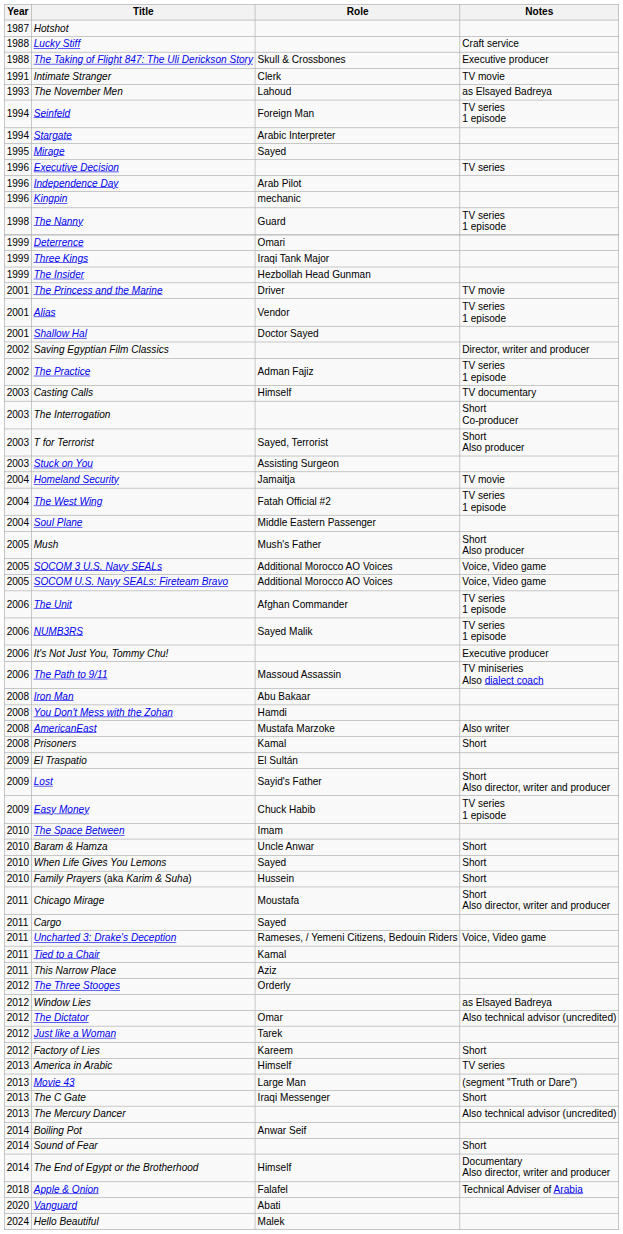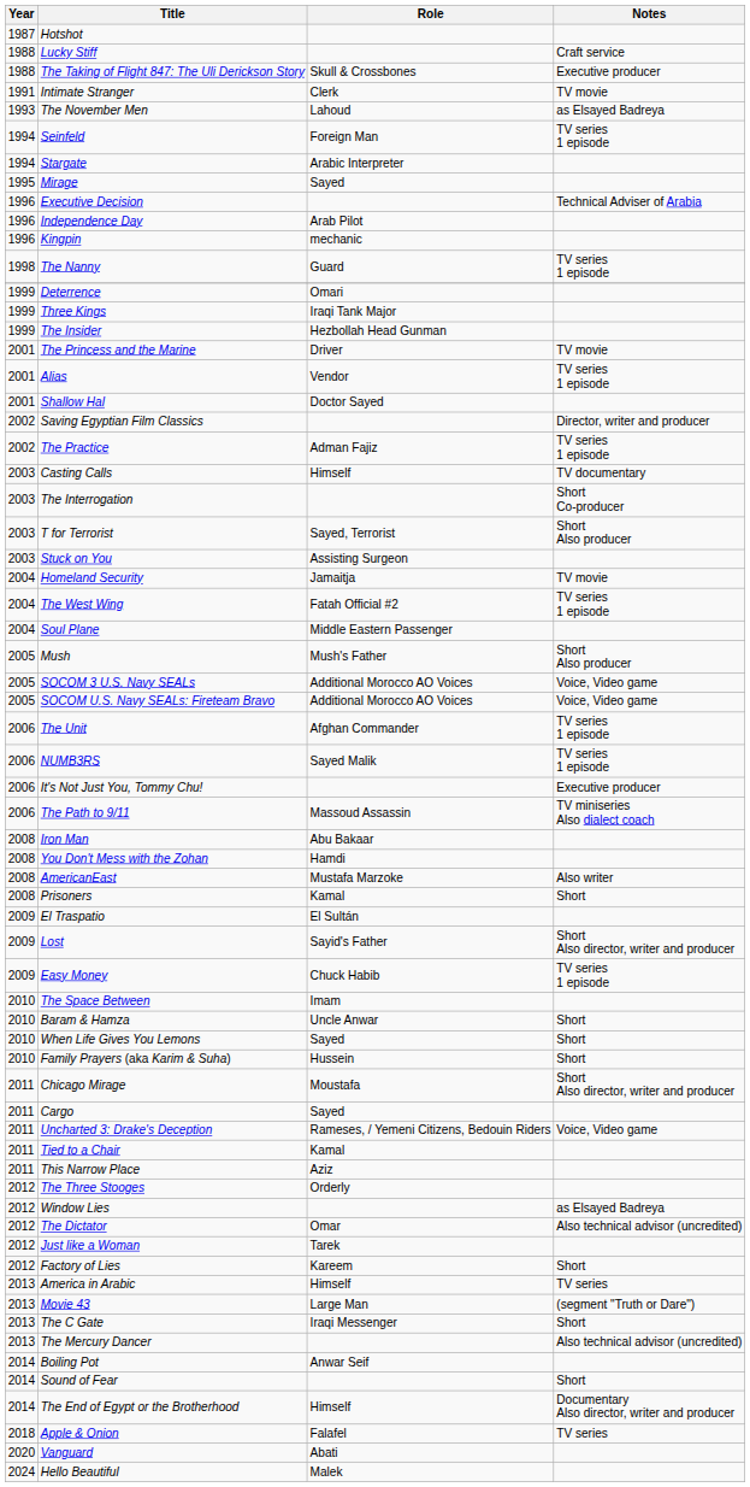 <table class="wikitable sortable">
 <tr>
 <th>Year</th>
 <th>Title</th>
 <th>Role</th>
 <th class="unsortable">Notes</th>
 </tr>
 <tr>
 <td>1987</td>
 <td><em>Hotshot</em></td>
 <td></td>
 <td></td>
 </tr>
 <tr>
 <td>1988</td>
 <td><em><a href='#'>Lucky Stiff</a></em></td>
 <td></td>
 <td>Craft service</td>
 </tr>
 <tr>
 <td>1988</td>
 <td><em><a href='#'>The Taking of Flight 847: The Uli Derickson Story</a></em></td>
 <td>Skull & Crossbones</td>
 <td>Executive producer</td>
 </tr>
 <tr>
 <td>1991</td>
 <td><em>Intimate Stranger</em></td>
 <td>Clerk</td>
 <td>TV movie</td>
 </tr>
 <tr>
 <td>1993</td>
 <td><em>The November Men</em></td>
 <td>Lahoud</td>
 <td>as Elsayed Badreya</td>
 </tr>
 <tr>
 <td>1994</td>
 <td><em><a href='#'>Seinfeld</a></em></td>
 <td>Foreign Man</td>
 <td>TV series<br>1 episode</td>
 </tr>
 <tr>
 <td>1994</td>
 <td><em><a href='#'>Stargate</a></em></td>
 <td>Arabic Interpreter</td>
 <td></td>
 </tr>
 <tr>
 <td>1995</td>
 <td><em><a href='#'>Mirage</a></em></td>
 <td>Sayed</td>
 <td></td>
 </tr>
 <tr>
 <td>1996</td>
 <td><em><a href='#'>Executive Decision</a></em></td>
 <td></td>
-<td>TV series</td>
+<td>Technical Adviser of <a href='#'>Arabia</a></td>
 </tr>
 <tr>
 <td>1996</td>
 <td><em><a href='#'>Independence Day</a></em></td>
 <td>Arab Pilot</td>
 <td></td>
 </tr>
 <tr>
 <td>1996</td>
 <td><em><a href='#'>Kingpin</a></em></td>
 <td>mechanic</td>
 <td></td>
 </tr>
 <tr>
 <td>1998</td>
 <td><em><a href='#'>The Nanny</a></em></td>
 <td>Guard</td>
 <td>TV series<br>1 episode</td>
 </tr>
 <tr>
 </tr>
 <tr>
 <td>1999</td>
 <td><em><a href='#'>Deterrence</a></em></td>
 <td>Omari</td>
 <td></td>
 </tr>
 <tr>
 <td>1999</td>
 <td><em><a href='#'>Three Kings</a></em></td>
 <td>Iraqi Tank Major</td>
 <td></td>
 </tr>
 <tr>
 <td>1999</td>
 <td><em><a href='#'>The Insider</a></em></td>
 <td>Hezbollah Head Gunman</td>
 <td></td>
 </tr>
 <tr>
 <td>2001</td>
 <td><em><a href='#'>The Princess and the Marine</a></em></td>
 <td>Driver</td>
 <td>TV movie</td>
 </tr>
 <tr>
 <td>2001</td>
 <td><em><a href='#'>Alias</a></em></td>
 <td>Vendor</td>
 <td>TV series<br>1 episode</td>
 </tr>
 <tr>
 <td>2001</td>
 <td><em><a href='#'>Shallow Hal</a></em></td>
 <td>Doctor Sayed</td>
 <td></td>
 </tr>
 <tr>
 <td>2002</td>
 <td><em>Saving Egyptian Film Classics</em></td>
 <td></td>
 <td>Director, writer and producer</td>
 </tr>
 <tr>
 <td>2002</td>
 <td><em><a href='#'>The Practice</a></em></td>
 <td>Adman Fajiz</td>
 <td>TV series<br>1 episode</td>
 </tr>
 <tr>
 <td>2003</td>
 <td><em>Casting Calls</em></td>
 <td>Himself</td>
 <td>TV documentary</td>
 </tr>
 <tr>
 <td>2003</td>
 <td><em>The Interrogation</em></td>
 <td></td>
 <td>Short<br>Co-producer</td>
 </tr>
 <tr>
 <td>2003</td>
 <td><em>T for Terrorist</em></td>
 <td>Sayed, Terrorist</td>
 <td>Short<br>Also producer</td>
 </tr>
 <tr>
 <td>2003</td>
 <td><em><a href='#'>Stuck on You</a></em></td>
 <td>Assisting Surgeon</td>
 <td></td>
 </tr>
 <tr>
 <td>2004</td>
 <td><em><a href='#'>Homeland Security</a></em></td>
 <td>Jamaitja</td>
 <td>TV movie</td>
 </tr>
 <tr>
 <td>2004</td>
 <td><em><a href='#'>The West Wing</a></em></td>
 <td>Fatah Official #2</td>
 <td>TV series<br>1 episode</td>
 </tr>
 <tr>
 <td>2004</td>
 <td><em><a href='#'>Soul Plane</a></em></td>
 <td>Middle Eastern Passenger</td>
 <td></td>
 </tr>
 <tr>
 <td>2005</td>
 <td><em>Mush</em></td>
 <td>Mush's Father</td>
 <td>Short<br>Also producer</td>
 </tr>
 <tr>
 <td>2005</td>
 <td><em><a href='#'>SOCOM 3 U.S. Navy SEALs</a></em></td>
 <td>Additional Morocco AO Voices</td>
 <td>Voice, Video game</td>
 </tr>
 <tr>
 <td>2005</td>
 <td><em><a href='#'>SOCOM U.S. Navy SEALs: Fireteam Bravo</a></em></td>
 <td>Additional Morocco AO Voices</td>
 <td>Voice, Video game</td>
 </tr>
 <tr>
 <td>2006</td>
 <td><em><a href='#'>The Unit</a></em></td>
 <td>Afghan Commander</td>
 <td>TV series<br>1 episode</td>
 </tr>
 <tr>
 <td>2006</td>
 <td><em><a href='#'>NUMB3RS</a></em></td>
 <td>Sayed Malik</td>
 <td>TV series<br>1 episode</td>
 </tr>
 <tr>
 <td>2006</td>
 <td><em>It's Not Just You, Tommy Chu!</em></td>
 <td></td>
 <td>Executive producer</td>
 </tr>
 <tr>
 <td>2006</td>
 <td><em><a href='#'>The Path to 9/11</a></em></td>
 <td>Massoud Assassin</td>
 <td>TV miniseries<br>Also <a href='#'>dialect coach</a></td>
 </tr>
 <tr>
 <td>2008</td>
 <td><em><a href='#'>Iron Man</a></em></td>
 <td>Abu Bakaar</td>
 <td></td>
 </tr>
 <tr>
 <td>2008</td>
 <td><em><a href='#'>You Don't Mess with the Zohan</a></em></td>
 <td>Hamdi</td>
 <td></td>
 </tr>
 <tr>
 <td>2008</td>
 <td><em><a href='#'>AmericanEast</a></em></td>
 <td>Mustafa Marzoke</td>
 <td>Also writer</td>
 </tr>
 <tr>
 <td>2008</td>
 <td><em>Prisoners</em></td>
 <td>Kamal</td>
 <td>Short</td>
 </tr>
 <tr>
 <td>2009</td>
 <td><em>El Traspatio</em></td>
 <td>El Sultán</td>
 <td></td>
 </tr>
 <tr>
 <td>2009</td>
 <td><em><a href='#'>Lost</a></em></td>
 <td>Sayid's Father</td>
 <td>Short<br>Also director, writer and producer</td>
 </tr>
 <tr>
 <td>2009</td>
 <td><em><a href='#'>Easy Money</a></em></td>
 <td>Chuck Habib</td>
 <td>TV series<br>1 episode</td>
 </tr>
 <tr>
 <td>2010</td>
 <td><em><a href='#'>The Space Between</a></em></td>
 <td>Imam</td>
 <td></td>
 </tr>
 <tr>
 <td>2010</td>
 <td><em>Baram & Hamza</em></td>
 <td>Uncle Anwar</td>
 <td>Short</td>
 </tr>
 <tr>
 <td>2010</td>
 <td><em>When Life Gives You Lemons</em></td>
 <td>Sayed</td>
 <td>Short</td>
 </tr>
 <tr>
 <td>2010</td>
 <td><em>Family Prayers</em> (aka <em>Karim & Suha</em>)</td>
 <td>Hussein</td>
 <td>Short</td>
 </tr>
 <tr>
 <td>2011</td>
 <td><em>Chicago Mirage</em></td>
 <td>Moustafa</td>
 <td>Short<br>Also director, writer and producer</td>
 </tr>
 <tr>
 <td>2011</td>
 <td><em>Cargo</em></td>
 <td>Sayed</td>
 <td></td>
 </tr>
 <tr>
 <td>2011</td>
 <td><em><a href='#'>Uncharted 3: Drake's Deception</a></em></td>
 <td>Rameses, / Yemeni Citizens, Bedouin Riders</td>
 <td>Voice, Video game</td>
 </tr>
 <tr>
 <td>2011</td>
 <td><em><a href='#'>Tied to a Chair</a></em></td>
 <td>Kamal</td>
 <td></td>
 </tr>
 <tr>
 <td>2011</td>
 <td><em>This Narrow Place</em></td>
 <td>Aziz</td>
 <td></td>
 </tr>
 <tr>
 <td>2012</td>
 <td><em><a href='#'>The Three Stooges</a></em></td>
 <td>Orderly</td>
 <td></td>
 </tr>
 <tr>
 <td>2012</td>
 <td><em>Window Lies</em></td>
 <td></td>
 <td>as Elsayed Badreya</td>
 </tr>
 <tr>
 <td>2012</td>
 <td><em><a href='#'>The Dictator</a></em></td>
 <td>Omar</td>
 <td>Also technical advisor (uncredited)</td>
 </tr>
 <tr>
 <td>2012</td>
 <td><em><a href='#'>Just like a Woman</a></em></td>
 <td>Tarek</td>
 <td></td>
 </tr>
 <tr>
 <td>2012</td>
 <td><em>Factory of Lies</em></td>
 <td>Kareem</td>
 <td>Short</td>
 </tr>
 <tr>
 <td>2013</td>
 <td><em>America in Arabic</em></td>
 <td>Himself</td>
 <td>TV series</td>
 </tr>
 <tr>
 <td>2013</td>
 <td><em><a href='#'>Movie 43</a></em></td>
 <td>Large Man</td>
 <td>(segment "Truth or Dare")</td>
 </tr>
 <tr>
 <td>2013</td>
 <td><em>The C Gate</em></td>
 <td>Iraqi Messenger</td>
 <td>Short</td>
 </tr>
 <tr>
 <td>2013</td>
 <td><em>The Mercury Dancer</em></td>
 <td></td>
 <td>Also technical advisor (uncredited)</td>
 </tr>
 <tr>
 <td>2014</td>
 <td><em> Boiling Pot</em></td>
 <td>Anwar Seif</td>
 <td></td>
 </tr>
 <tr>
 <td>2014</td>
 <td><em>Sound of Fear</em></td>
 <td></td>
 <td>Short</td>
 </tr>
 <tr>
 <td>2014</td>
 <td><em>The End of Egypt or the Brotherhood</em></td>
 <td>Himself</td>
 <td>Documentary<br>Also director, writer and producer</td>
 </tr>
 <tr>
 <td>2018</td>
 <td><em><a href='#'>Apple & Onion</a></em></td>
 <td>Falafel</td>
-<td>Technical Adviser of <a href='#'>Arabia</a></td>
+<td>TV series</td>
 </tr>
 <tr>
 <td>2020</td>
 <td><em><a href='#'>Vanguard</a></em></td>
 <td>Abati</td>
 <td></td>
 </tr>
 <tr>
 <td>2024</td>
 <td><em>Hello Beautiful</em></td>
 <td>Malek</td>
 <td></td>
 </tr>
 </table>
